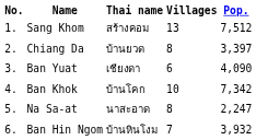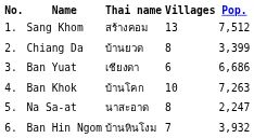 <table>
 <tr>
 <th>No.</th>
 <th>Name</th>
 <th>Thai name</th>
 <th>Villages</th>
 <th><a href='#'>Pop.</a></th>
 </tr>
 <tr>
 <td>1.</td>
 <td>Sang Khom</td>
 <td>สร้างคอม</td>
 <td>13</td>
 <td>7,512</td>
 <td></td>
 </tr>
 <tr>
 <td>2.</td>
 <td>Chiang Da</td>
 <td>บ้านยวด</td>
 <td>8</td>
-<td>3,397</td>
+<td>3,399</td>
 <td></td>
 </tr>
 <tr>
 <td>3.</td>
 <td>Ban Yuat</td>
 <td>เชียงดา</td>
 <td>6</td>
-<td>4,090</td>
+<td>6,686</td>
 <td></td>
 </tr>
 <tr>
 <td>4.</td>
 <td>Ban Khok</td>
 <td>บ้านโคก</td>
 <td>10</td>
-<td>7,342</td>
+<td>7,263</td>
 <td></td>
 </tr>
 <tr>
 <td>5.</td>
 <td>Na Sa-at</td>
 <td>นาสะอาด</td>
 <td>8</td>
 <td>2,247</td>
 <td></td>
 </tr>
 <tr>
 <td>6.</td>
 <td>Ban Hin Ngom</td>
 <td>บ้านหินโงม</td>
 <td>7</td>
 <td>3,932</td>
 <td></td>
 </tr>
 </table>
